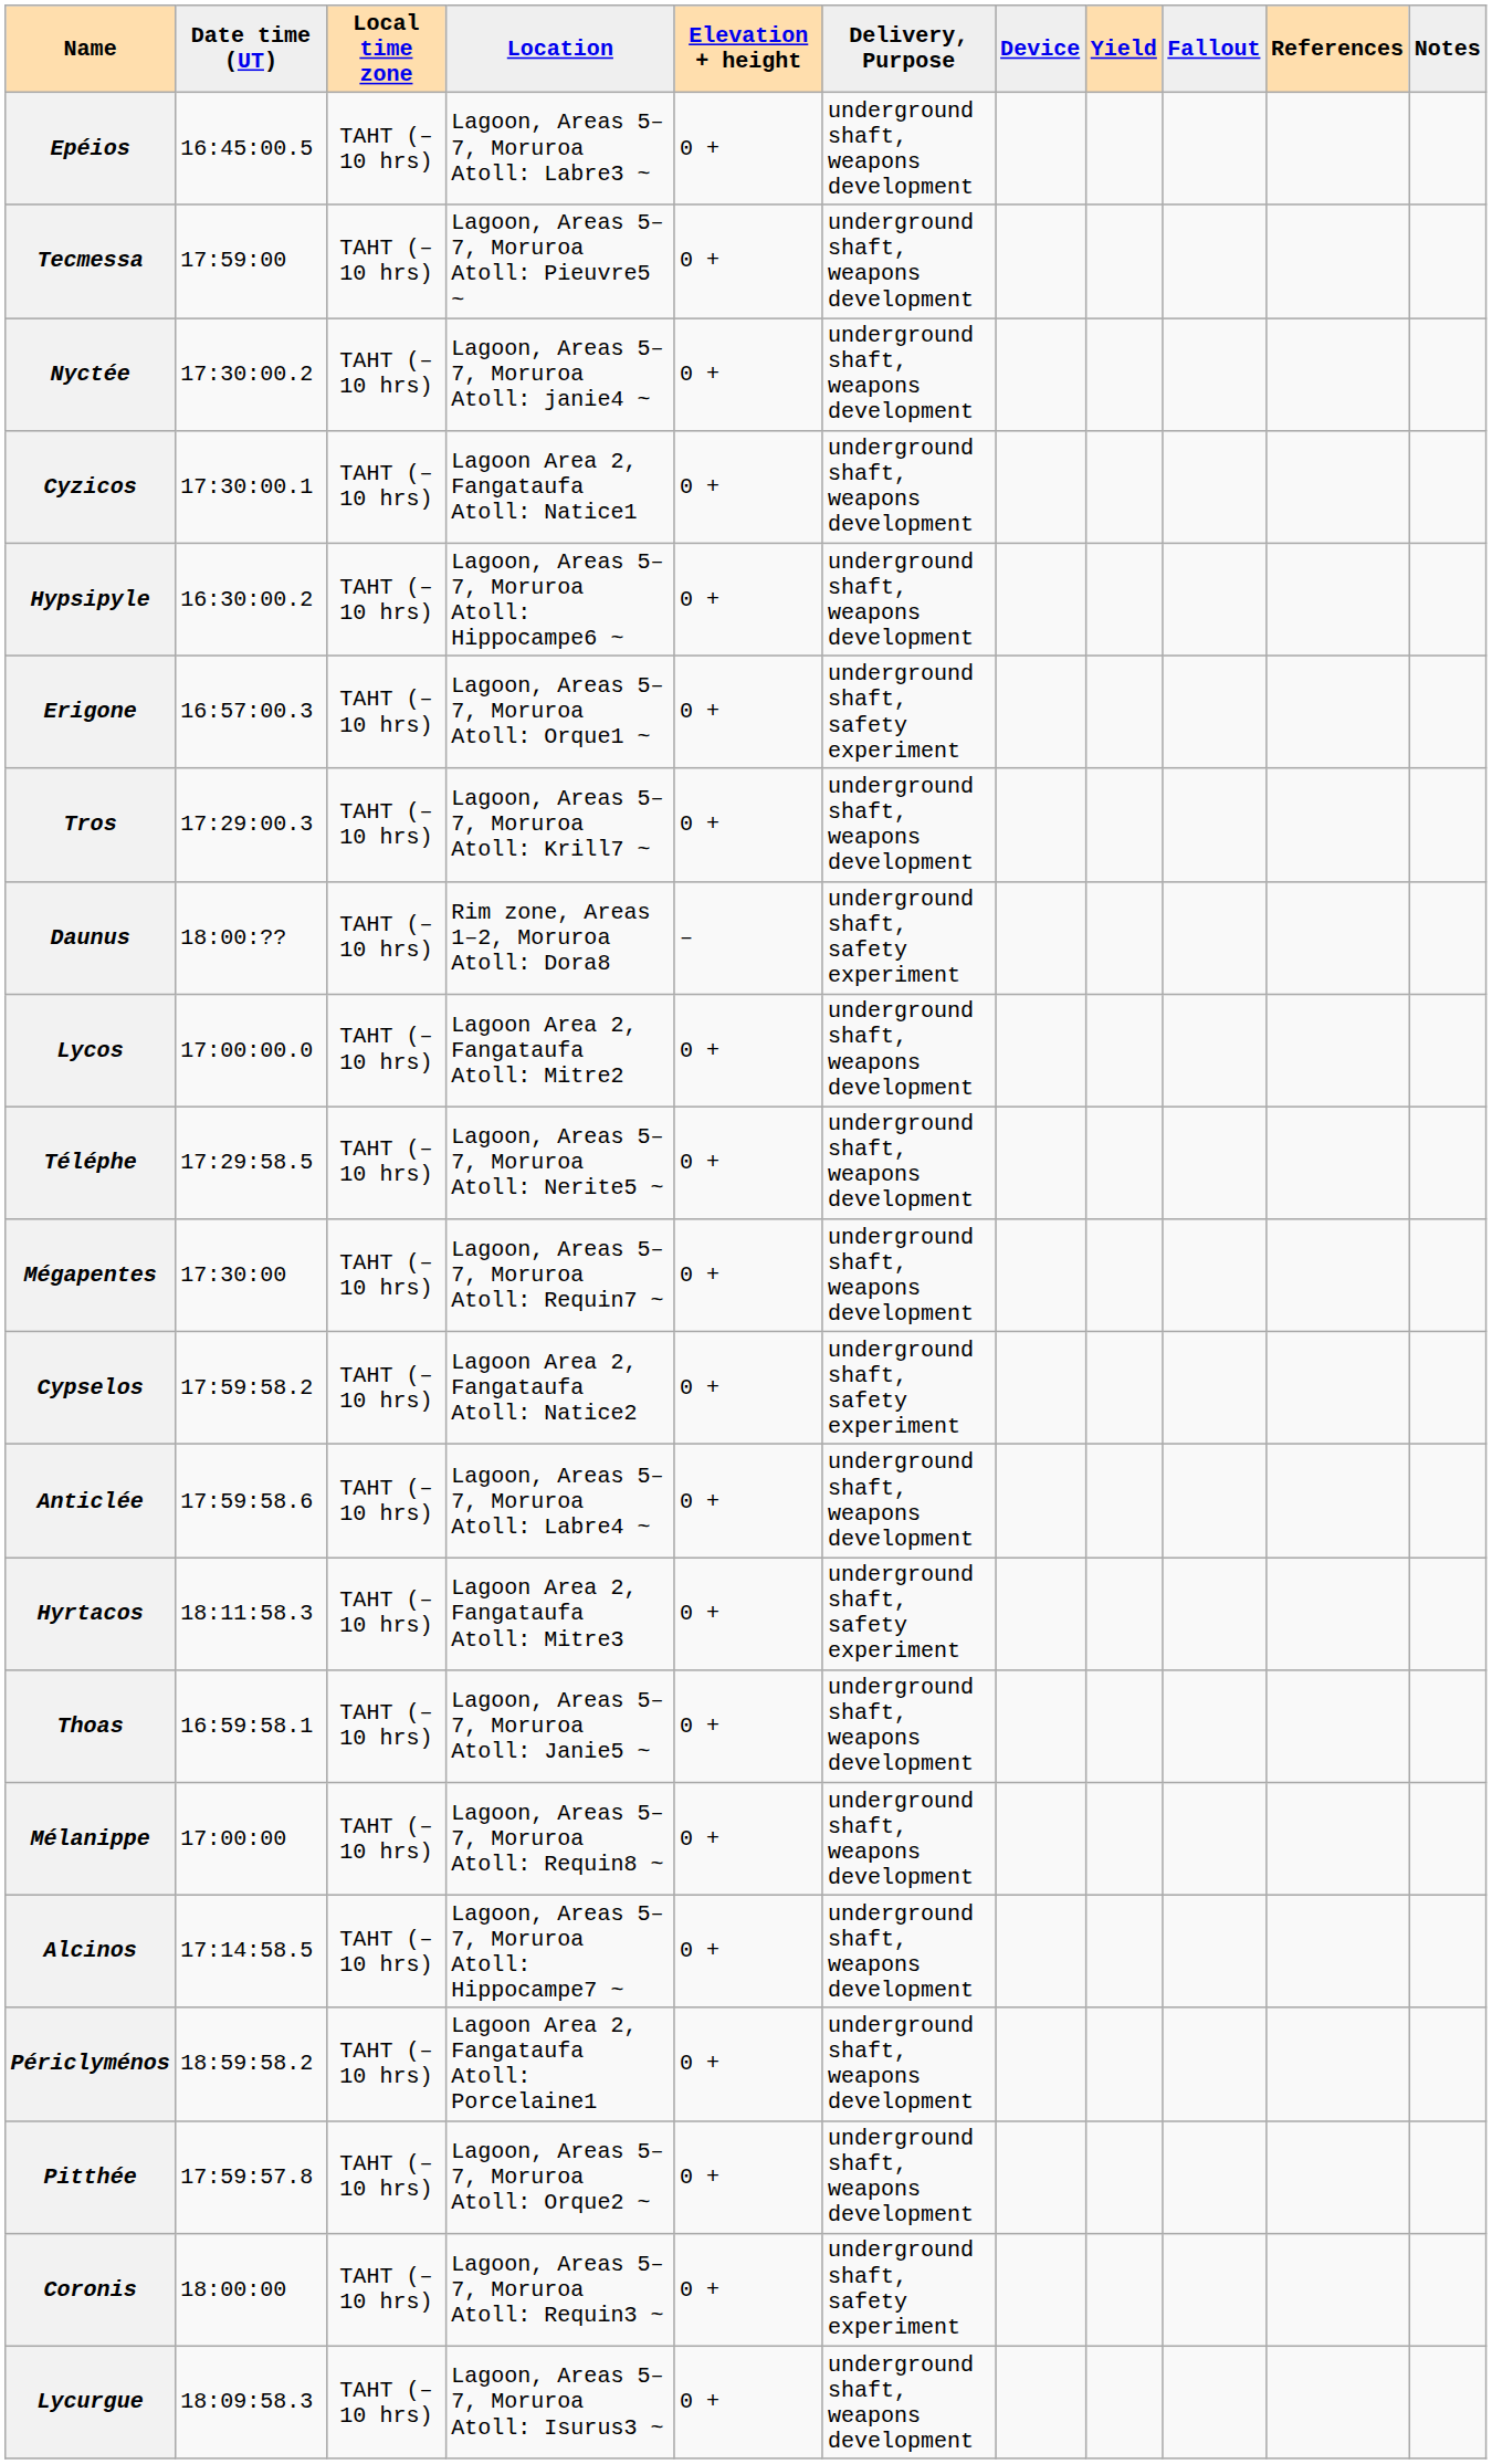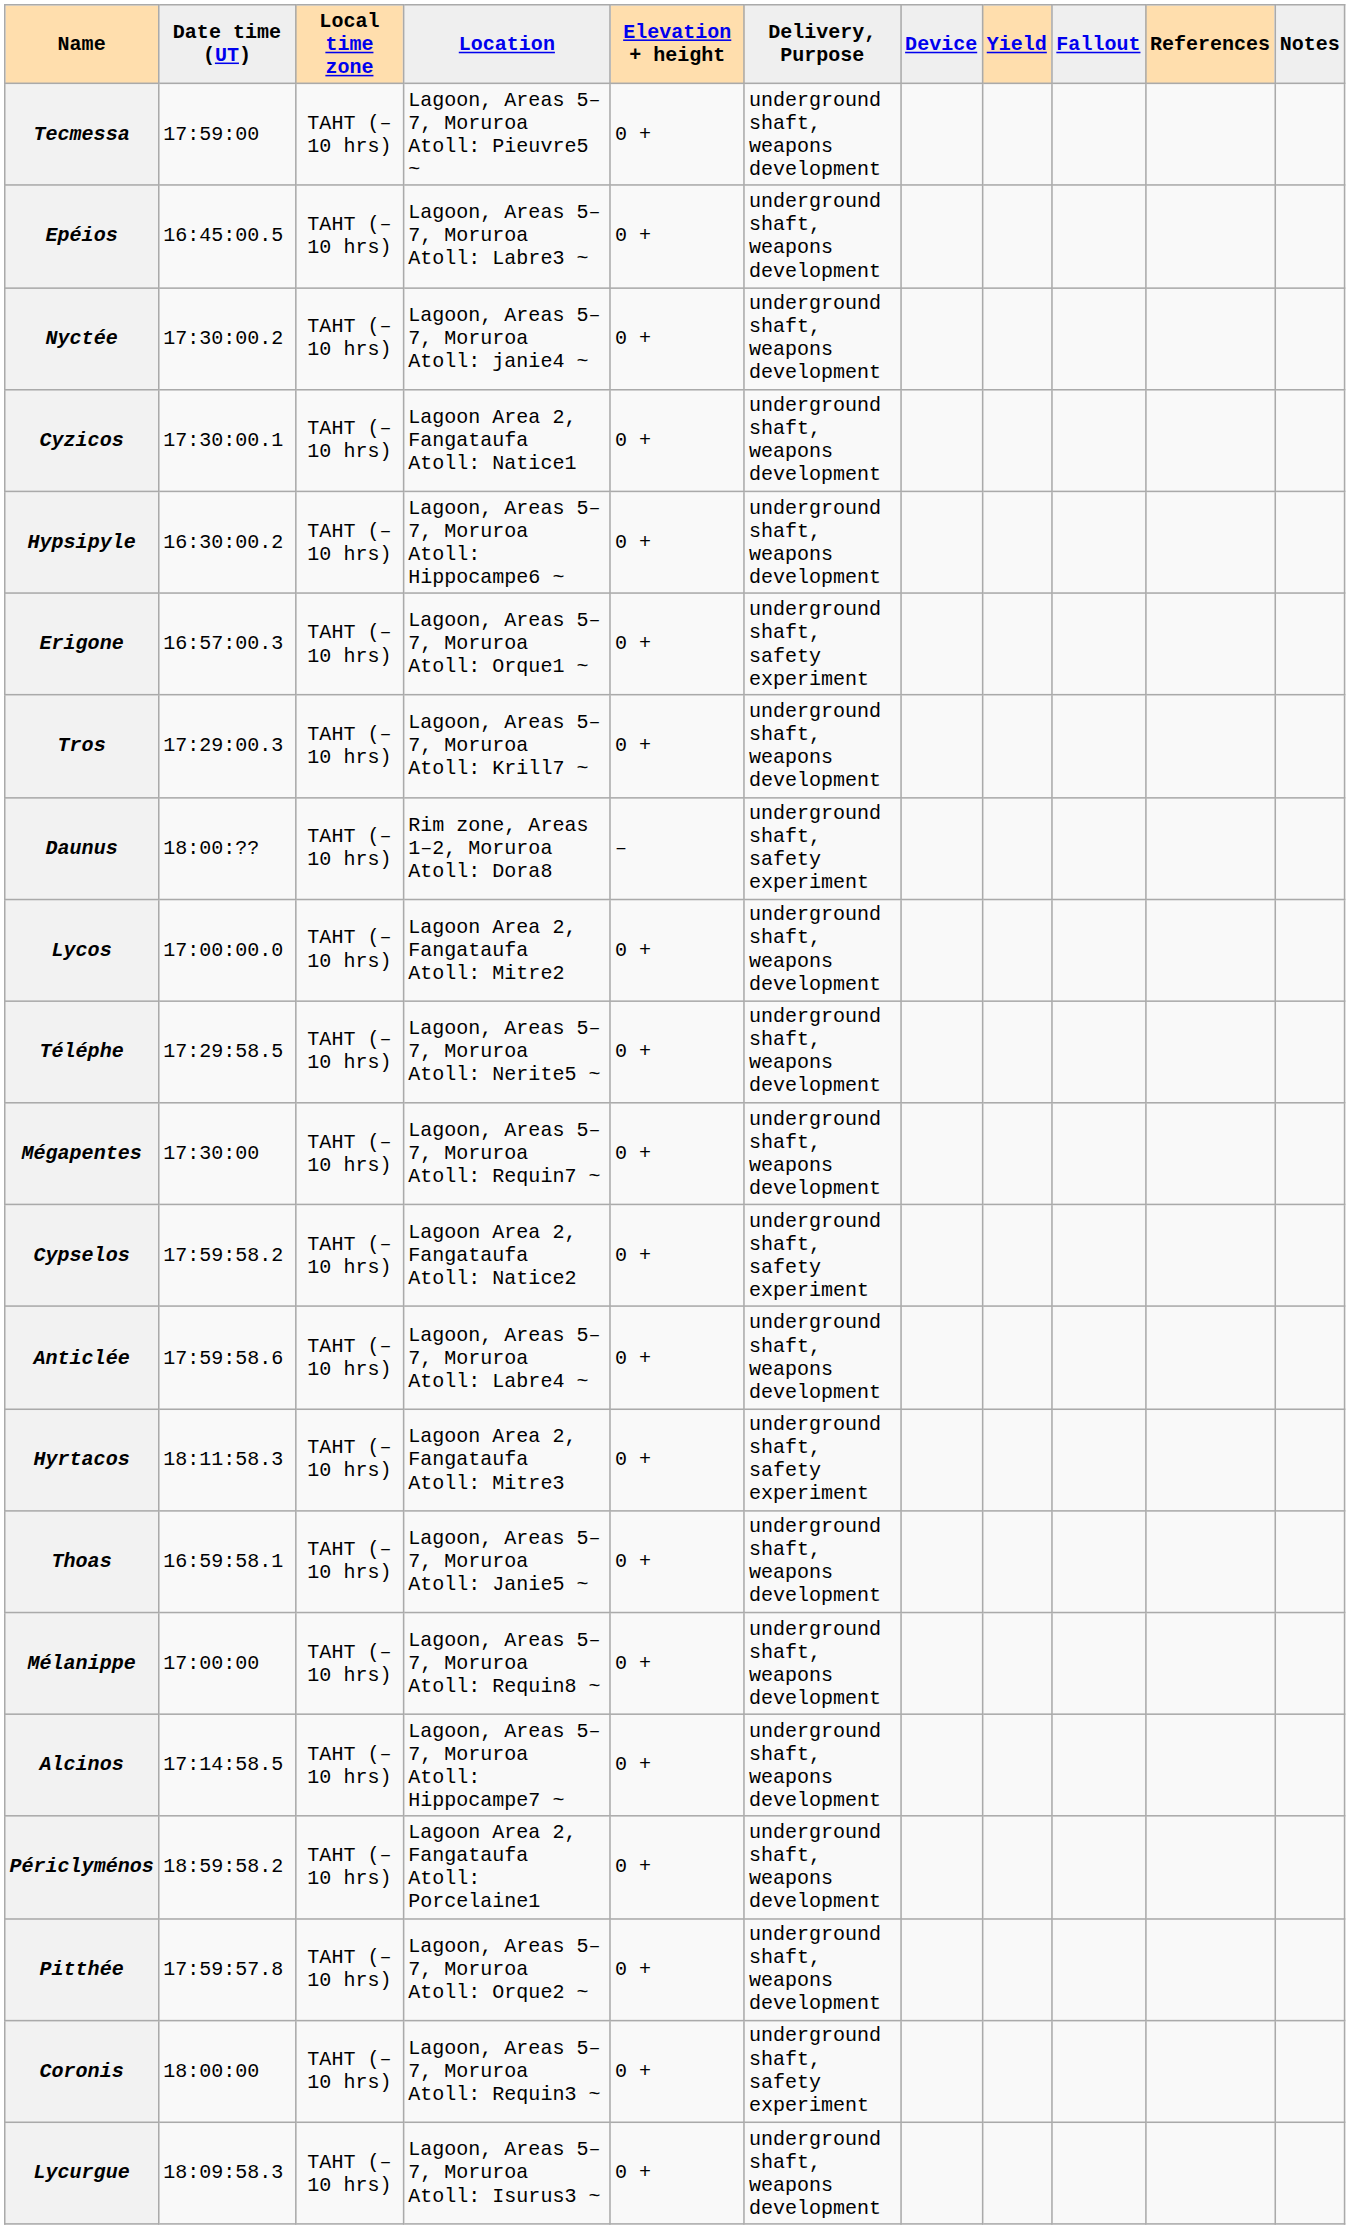 <table class="wikitable sortable">
 <tr>
 <th style="background:#ffdead;">Name </th>
 <th style="background:#efefef;">Date time (<a href='#'>UT</a>)</th>
 <th style="background:#ffdead;">Local <a href='#'>time zone</a></th>
 <th style="background:#efefef;"><a href='#'>Location</a></th>
 <th style="background:#ffdead;"><a href='#'>Elevation</a> + height </th>
 <th style="background:#efefef;">Delivery, <br>Purpose </th>
 <th style="background:#efefef;"><a href='#'>Device</a></th>
 <th style="background:#ffdead;"><a href='#'>Yield</a></th>
 <th style="background:#efefef;" class="unsortable"><a href='#'>Fallout</a></th>
 <th style="background:#ffdead;" class="unsortable">References</th>
 <th style="background:#efefef;" class="unsortable">Notes</th>
 </tr>
 <tr>
-<th><em>Epéios</em></th>
-<td> 16:45:00.5</td>
+<th><em>Tecmessa</em></th>
+<td> 17:59:00</td>
 <td style="text-align:center;">TAHT (–10 hrs)<br></td>
-<td>Lagoon, Areas 5–7, Moruroa Atoll: Labre3 ~ </td>
+<td>Lagoon, Areas 5–7, Moruroa Atoll: Pieuvre5 ~ </td>
 <td>0 +</td>
 <td>underground shaft,<br>weapons development</td>
 <td></td>
 <td style="text-align:center;"></td>
 <td></td>
 <td></td>
 <td></td>
 </tr>
 <tr>
-<th><em>Tecmessa</em></th>
-<td> 17:59:00</td>
+<th><em>Epéios</em></th>
+<td> 16:45:00.5</td>
 <td style="text-align:center;">TAHT (–10 hrs)<br></td>
-<td>Lagoon, Areas 5–7, Moruroa Atoll: Pieuvre5 ~ </td>
+<td>Lagoon, Areas 5–7, Moruroa Atoll: Labre3 ~ </td>
 <td>0 +</td>
 <td>underground shaft,<br>weapons development</td>
 <td></td>
 <td style="text-align:center;"></td>
 <td></td>
 <td></td>
 <td></td>
 </tr>
 <tr>
 <th><em>Nyctée</em></th>
 <td> 17:30:00.2</td>
 <td style="text-align:center;">TAHT (–10 hrs)<br></td>
 <td>Lagoon, Areas 5–7, Moruroa Atoll: janie4 ~ </td>
 <td>0 +</td>
 <td>underground shaft,<br>weapons development</td>
 <td></td>
 <td style="text-align:center;"></td>
 <td></td>
 <td></td>
 <td></td>
 </tr>
 <tr>
 <th><em>Cyzicos</em></th>
 <td> 17:30:00.1</td>
 <td style="text-align:center;">TAHT (–10 hrs)<br></td>
 <td>Lagoon Area 2, Fangataufa Atoll: Natice1 </td>
 <td>0 +</td>
 <td>underground shaft,<br>weapons development</td>
 <td></td>
 <td style="text-align:center;"></td>
 <td></td>
 <td></td>
 <td></td>
 </tr>
 <tr>
 <th><em>Hypsipyle</em></th>
 <td> 16:30:00.2</td>
 <td style="text-align:center;">TAHT (–10 hrs)<br></td>
 <td>Lagoon, Areas 5–7, Moruroa Atoll: Hippocampe6 ~ </td>
 <td>0 +</td>
 <td>underground shaft,<br>weapons development</td>
 <td></td>
 <td style="text-align:center;"></td>
 <td></td>
 <td></td>
 <td></td>
 </tr>
 <tr>
 <th><em>Erigone</em></th>
 <td> 16:57:00.3</td>
 <td style="text-align:center;">TAHT (–10 hrs)<br></td>
 <td>Lagoon, Areas 5–7, Moruroa Atoll: Orque1 ~ </td>
 <td>0 +</td>
 <td>underground shaft,<br>safety experiment</td>
 <td></td>
 <td style="text-align:center;"></td>
 <td></td>
 <td></td>
 <td></td>
 </tr>
 <tr>
 <th><em>Tros</em></th>
 <td> 17:29:00.3</td>
 <td style="text-align:center;">TAHT (–10 hrs)<br></td>
 <td>Lagoon, Areas 5–7, Moruroa Atoll: Krill7 ~ </td>
 <td>0 +</td>
 <td>underground shaft,<br>weapons development</td>
 <td></td>
 <td style="text-align:center;"></td>
 <td></td>
 <td></td>
 <td></td>
 </tr>
 <tr>
 <th><em>Daunus</em></th>
 <td> 18:00:??</td>
 <td style="text-align:center;">TAHT (–10 hrs)<br></td>
 <td>Rim zone, Areas 1–2, Moruroa Atoll: Dora8 </td>
 <td> – </td>
 <td>underground shaft,<br>safety experiment</td>
 <td></td>
 <td style="text-align:center;"></td>
 <td></td>
 <td></td>
 <td></td>
 </tr>
 <tr>
 <th><em>Lycos</em></th>
 <td> 17:00:00.0</td>
 <td style="text-align:center;">TAHT (–10 hrs)<br></td>
 <td>Lagoon Area 2, Fangataufa Atoll: Mitre2 </td>
 <td>0 +</td>
 <td>underground shaft,<br>weapons development</td>
 <td></td>
 <td style="text-align:center;"></td>
 <td></td>
 <td></td>
 <td></td>
 </tr>
 <tr>
 <th><em>Téléphe</em></th>
 <td> 17:29:58.5</td>
 <td style="text-align:center;">TAHT (–10 hrs)<br></td>
 <td>Lagoon, Areas 5–7, Moruroa Atoll: Nerite5 ~ </td>
 <td>0 +</td>
 <td>underground shaft,<br>weapons development</td>
 <td></td>
 <td style="text-align:center;"></td>
 <td></td>
 <td></td>
 <td></td>
 </tr>
 <tr>
 <th><em>Mégapentes</em></th>
 <td> 17:30:00</td>
 <td style="text-align:center;">TAHT (–10 hrs)<br></td>
 <td>Lagoon, Areas 5–7, Moruroa Atoll: Requin7 ~ </td>
 <td>0 +</td>
 <td>underground shaft,<br>weapons development</td>
 <td></td>
 <td style="text-align:center;"></td>
 <td></td>
 <td></td>
 <td></td>
 </tr>
 <tr>
 <th><em>Cypselos</em></th>
 <td> 17:59:58.2</td>
 <td style="text-align:center;">TAHT (–10 hrs)<br></td>
 <td>Lagoon Area 2, Fangataufa Atoll: Natice2 </td>
 <td>0 +</td>
 <td>underground shaft,<br>safety experiment</td>
 <td></td>
 <td style="text-align:center;"></td>
 <td></td>
 <td></td>
 <td></td>
 </tr>
 <tr>
 <th><em>Anticlée</em></th>
 <td> 17:59:58.6</td>
 <td style="text-align:center;">TAHT (–10 hrs)<br></td>
 <td>Lagoon, Areas 5–7, Moruroa Atoll: Labre4 ~ </td>
 <td>0 +</td>
 <td>underground shaft,<br>weapons development</td>
 <td></td>
 <td style="text-align:center;"></td>
 <td></td>
 <td></td>
 <td></td>
 </tr>
 <tr>
 <th><em>Hyrtacos</em></th>
 <td> 18:11:58.3</td>
 <td style="text-align:center;">TAHT (–10 hrs)<br></td>
 <td>Lagoon Area 2, Fangataufa Atoll: Mitre3 </td>
 <td>0 +</td>
 <td>underground shaft,<br>safety experiment</td>
 <td></td>
 <td style="text-align:center;"></td>
 <td></td>
 <td></td>
 <td></td>
 </tr>
 <tr>
 <th><em>Thoas</em></th>
 <td> 16:59:58.1</td>
 <td style="text-align:center;">TAHT (–10 hrs)<br></td>
 <td>Lagoon, Areas 5–7, Moruroa Atoll: Janie5 ~ </td>
 <td>0 +</td>
 <td>underground shaft,<br>weapons development</td>
 <td></td>
 <td style="text-align:center;"></td>
 <td></td>
 <td></td>
 <td></td>
 </tr>
 <tr>
 <th><em>Mélanippe</em></th>
 <td> 17:00:00</td>
 <td style="text-align:center;">TAHT (–10 hrs)<br></td>
 <td>Lagoon, Areas 5–7, Moruroa Atoll: Requin8 ~ </td>
 <td>0 +</td>
 <td>underground shaft,<br>weapons development</td>
 <td></td>
 <td style="text-align:center;"></td>
 <td></td>
 <td></td>
 <td></td>
 </tr>
 <tr>
 <th><em>Alcinos</em></th>
 <td> 17:14:58.5</td>
 <td style="text-align:center;">TAHT (–10 hrs)<br></td>
 <td>Lagoon, Areas 5–7, Moruroa Atoll: Hippocampe7 ~ </td>
 <td>0 +</td>
 <td>underground shaft,<br>weapons development</td>
 <td></td>
 <td style="text-align:center;"></td>
 <td></td>
 <td></td>
 <td></td>
 </tr>
 <tr>
 <th><em>Périclyménos</em></th>
 <td> 18:59:58.2</td>
 <td style="text-align:center;">TAHT (–10 hrs)<br></td>
 <td>Lagoon Area 2, Fangataufa Atoll: Porcelaine1 </td>
 <td>0 +</td>
 <td>underground shaft,<br>weapons development</td>
 <td></td>
 <td style="text-align:center;"></td>
 <td></td>
 <td></td>
 <td></td>
 </tr>
 <tr>
 <th><em>Pitthée</em></th>
 <td> 17:59:57.8</td>
 <td style="text-align:center;">TAHT (–10 hrs)<br></td>
 <td>Lagoon, Areas 5–7, Moruroa Atoll: Orque2 ~ </td>
 <td>0 +</td>
 <td>underground shaft,<br>weapons development</td>
 <td></td>
 <td style="text-align:center;"></td>
 <td></td>
 <td></td>
 <td></td>
 </tr>
 <tr>
 <th><em>Coronis</em></th>
 <td> 18:00:00</td>
 <td style="text-align:center;">TAHT (–10 hrs)<br></td>
 <td>Lagoon, Areas 5–7, Moruroa Atoll: Requin3 ~ </td>
 <td>0 +</td>
 <td>underground shaft,<br>safety experiment</td>
 <td></td>
 <td style="text-align:center;"></td>
 <td></td>
 <td></td>
 <td></td>
 </tr>
 <tr>
 <th><em>Lycurgue</em></th>
 <td> 18:09:58.3</td>
 <td style="text-align:center;">TAHT (–10 hrs)<br></td>
 <td>Lagoon, Areas 5–7, Moruroa Atoll: Isurus3 ~ </td>
 <td>0 +</td>
 <td>underground shaft,<br>weapons development</td>
 <td></td>
 <td style="text-align:center;"></td>
 <td></td>
 <td></td>
 <td></td>
 </tr>
 </table>
